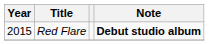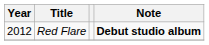 <table class="wikitable sortable">
 <tr>
 <th>Year</th>
 <th>Title</th>
 <th></th>
 <th>Note</th>
 </tr>
 <tr>
-<td>2015</td>
+<td>2012</td>
 <td><em>Red Flare</em></td>
 <td></td>
 <td><strong>Debut studio album</strong></td>
 </tr>
 <tr>
 </tr>
 </table>
